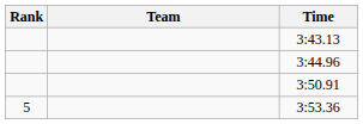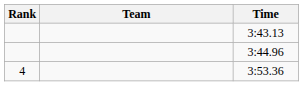 <table class=wikitable style="text-align:center">
 <tr>
 <th width=40>Rank</th>
 <th width=250>Team</th>
 <th width=80>Time</th>
 </tr>
 <tr>
 <td></td>
 <td align=left></td>
 <td>3:43.13</td>
 </tr>
 <tr>
 <td></td>
 <td align=left></td>
 <td>3:44.96</td>
 </tr>
 <tr>
-<td></td>
-<td align=left></td>
-<td>3:50.91</td>
-</tr>
-<tr>
-<td>5</td>
+<td>4</td>
 <td align=left></td>
 <td>3:53.36</td>
 </tr>
 </table>
